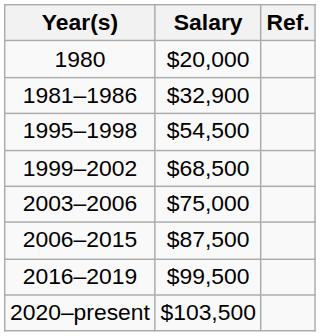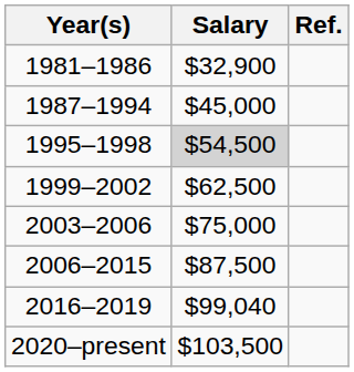 <table class="wikitable" style="text-align:center;">
 <tr>
 <th>Year(s)</th>
 <th>Salary</th>
 <th>Ref.</th>
 </tr>
 <tr>
-<td>1980</td>
-<td>$20,000</td>
-<td></td>
-</tr>
-<tr>
 <td>1981–1986</td>
 <td>$32,900</td>
 <td></td>
 </tr>
 <tr>
+<td>1987–1994</td>
+<td>$45,000</td>
+<td></td>
+</tr>
+<tr>
 <td>1995–1998</td>
-<td>$54,500</td>
+<td style="background: lightgrey;">$54,500</td>
 <td></td>
 </tr>
 <tr>
 <td>1999–2002</td>
-<td>$68,500</td>
+<td>$62,500</td>
 <td></td>
 </tr>
 <tr>
 <td>2003–2006</td>
 <td>$75,000</td>
 <td></td>
 </tr>
 <tr>
 <td>2006–2015</td>
 <td>$87,500</td>
 <td></td>
 </tr>
 <tr>
 <td>2016–2019</td>
-<td>$99,500</td>
+<td>$99,040</td>
 <td></td>
 </tr>
 <tr>
 <td>2020–present</td>
 <td>$103,500</td>
 <td></td>
 </tr>
 </table>
